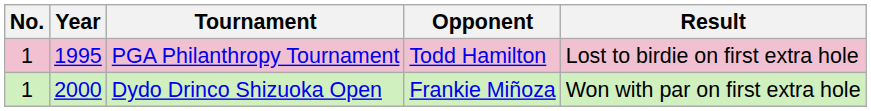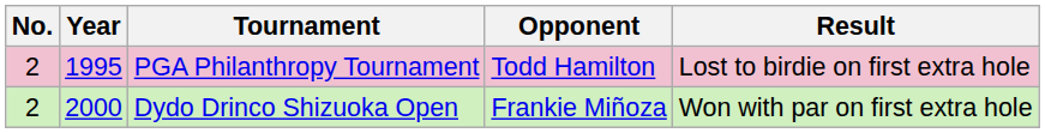 <table class="wikitable" style="font-size:95%;">
 <tr>
 <th>No.</th>
 <th>Year</th>
 <th>Tournament</th>
 <th>Opponent</th>
 <th>Result</th>
 </tr>
 <tr style="background:#F2C1D1;">
-<td align=center>1</td>
+<td align=center>2</td>
 <td><a href='#'>1995</a></td>
 <td><a href='#'>PGA Philanthropy Tournament</a></td>
 <td> <a href='#'>Todd Hamilton</a></td>
 <td>Lost to birdie on first extra hole</td>
 </tr>
 <tr style="background:#D0F0C0;">
-<td align=center>1</td>
+<td align=center>2</td>
 <td><a href='#'>2000</a></td>
 <td><a href='#'>Dydo Drinco Shizuoka Open</a></td>
 <td> <a href='#'>Frankie Miñoza</a></td>
 <td>Won with par on first extra hole</td>
 </tr>
 </table>
